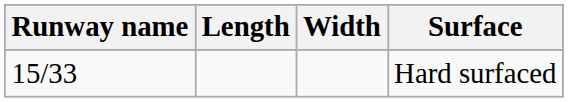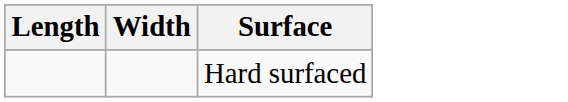 <table class="wikitable">
 <tr>
-<th>Runway name</th>
 <th>Length</th>
 <th>Width</th>
 <th>Surface</th>
 </tr>
 <tr>
-<td>15/33</td>
 <td></td>
 <td></td>
 <td>Hard surfaced</td>
 </tr>
 </table>
